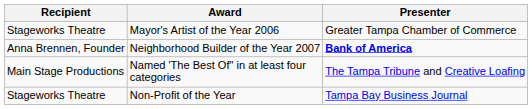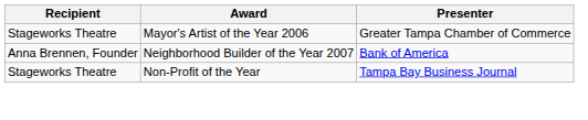 <table class="wikitable" border="1">
 <tr>
 <th>Recipient</th>
 <th>Award</th>
 <th>Presenter</th>
 </tr>
 <tr>
 <td>Stageworks Theatre</td>
 <td>Mayor's Artist of the Year 2006</td>
 <td>Greater Tampa Chamber of Commerce</td>
 </tr>
 <tr>
 <td>Anna Brennen, Founder</td>
 <td>Neighborhood Builder of the Year 2007</td>
-<td><strong><a href='#'>Bank of America</a></strong></td>
-</tr>
-<tr>
-<td>Main Stage Productions</td>
-<td>Named 'The Best Of" in at least four<br>categories</td>
-<td><a href='#'>The Tampa Tribune</a> and <a href='#'>Creative Loafing</a></td>
+<td><a href='#'>Bank of America</a></td>
 </tr>
 <tr>
 <td>Stageworks Theatre</td>
 <td>Non-Profit of the Year</td>
 <td><a href='#'>Tampa Bay Business Journal</a></td>
 </tr>
 </table>
